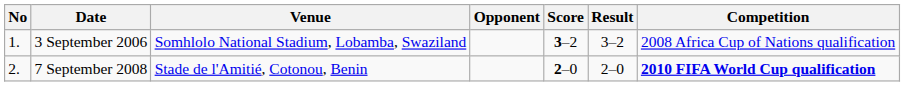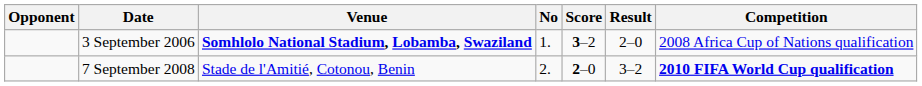 <table class="wikitable" style="font-size:85%;">
 <tr>
-<th>No</th>
+<th>Opponent</th>
 <th>Date</th>
 <th>Venue</th>
-<th>Opponent</th>
+<th>No</th>
 <th>Score</th>
 <th>Result</th>
 <th>Competition</th>
 </tr>
 <tr>
+<td></td>
+<td>3 September 2006</td>
+<td><strong><a href='#'>Somhlolo National Stadium</a>, <a href='#'>Lobamba</a>, <a href='#'>Swaziland</a></strong></td>
 <td>1.</td>
-<td>3 September 2006</td>
-<td><a href='#'>Somhlolo National Stadium</a>, <a href='#'>Lobamba</a>, <a href='#'>Swaziland</a></td>
-<td></td>
 <td align=center><strong>3</strong>–2</td>
-<td align=center>3–2</td>
+<td align=center>2–0</td>
 <td><a href='#'>2008 Africa Cup of Nations qualification</a></td>
 </tr>
 <tr>
-<td>2.</td>
+<td></td>
 <td>7 September 2008</td>
 <td><a href='#'>Stade de l'Amitié</a>, <a href='#'>Cotonou</a>, <a href='#'>Benin</a></td>
-<td></td>
+<td>2.</td>
 <td align=center><strong>2</strong>–0</td>
-<td align=center>2–0</td>
+<td align=center>3–2</td>
 <td><strong><a href='#'>2010 FIFA World Cup qualification</a></strong></td>
 </tr>
 </table>
